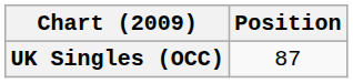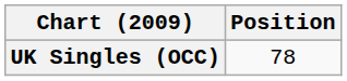 <table class="wikitable plainrowheaders" style="text-align:center">
 <tr>
 <th scope="col">Chart (2009)</th>
 <th scope="col">Position</th>
 </tr>
 <tr>
 <th scope="row">UK Singles (OCC)</th>
-<td>87</td>
+<td>78</td>
 </tr>
 </table>
